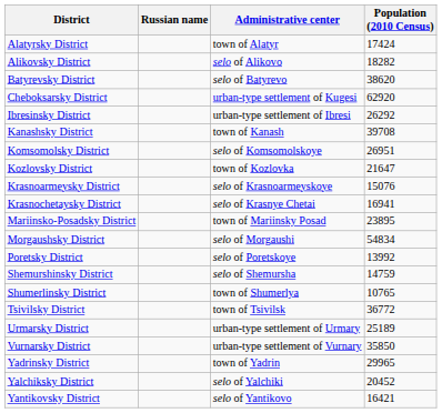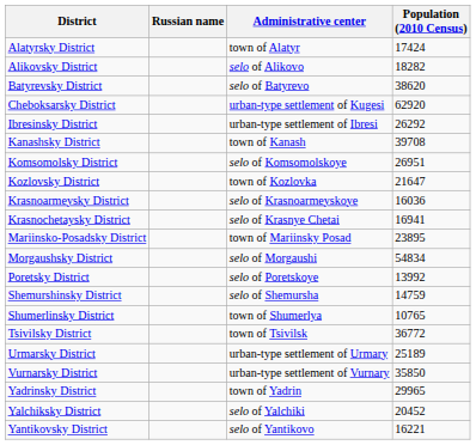 <table class="wikitable sortable">
 <tr>
 <th>District</th>
 <th>Russian name</th>
 <th><a href='#'>Administrative center</a></th>
 <th>Population<br>(<a href='#'>2010 Census</a>)</th>
 </tr>
 <tr>
 <td><a href='#'>Alatyrsky District</a></td>
 <td></td>
 <td>town of <a href='#'>Alatyr</a></td>
 <td>17424</td>
 </tr>
 <tr>
 <td><a href='#'>Alikovsky District</a></td>
 <td></td>
 <td><em><a href='#'>selo</a></em> of <a href='#'>Alikovo</a></td>
 <td>18282</td>
 </tr>
 <tr>
 <td><a href='#'>Batyrevsky District</a></td>
 <td></td>
 <td><em>selo</em> of <a href='#'>Batyrevo</a></td>
 <td>38620</td>
 </tr>
 <tr>
 <td><a href='#'>Cheboksarsky District</a></td>
 <td></td>
 <td><a href='#'>urban-type settlement</a> of <a href='#'>Kugesi</a></td>
 <td>62920</td>
 </tr>
 <tr>
 <td><a href='#'>Ibresinsky District</a></td>
 <td></td>
 <td>urban-type settlement of <a href='#'>Ibresi</a></td>
 <td>26292</td>
 </tr>
 <tr>
 <td><a href='#'>Kanashsky District</a></td>
 <td></td>
 <td>town of <a href='#'>Kanash</a></td>
 <td>39708</td>
 </tr>
 <tr>
 <td><a href='#'>Komsomolsky District</a></td>
 <td></td>
 <td><em>selo</em> of <a href='#'>Komsomolskoye</a></td>
 <td>26951</td>
 </tr>
 <tr>
 <td><a href='#'>Kozlovsky District</a></td>
 <td></td>
 <td>town of <a href='#'>Kozlovka</a></td>
 <td>21647</td>
 </tr>
 <tr>
 <td><a href='#'>Krasnoarmeysky District</a></td>
 <td></td>
 <td><em>selo</em> of <a href='#'>Krasnoarmeyskoye</a></td>
-<td>15076</td>
+<td>16036</td>
 </tr>
 <tr>
 <td><a href='#'>Krasnochetaysky District</a></td>
 <td></td>
 <td><em>selo</em> of <a href='#'>Krasnye Chetai</a></td>
 <td>16941</td>
 </tr>
 <tr>
 <td><a href='#'>Mariinsko-Posadsky District</a></td>
 <td></td>
 <td>town of <a href='#'>Mariinsky Posad</a></td>
 <td>23895</td>
 </tr>
 <tr>
 <td><a href='#'>Morgaushsky District</a></td>
 <td></td>
 <td><em>selo</em> of <a href='#'>Morgaushi</a></td>
 <td>54834</td>
 </tr>
 <tr>
 <td><a href='#'>Poretsky District</a></td>
 <td></td>
 <td><em>selo</em> of <a href='#'>Poretskoye</a></td>
 <td>13992</td>
 </tr>
 <tr>
 <td><a href='#'>Shemurshinsky District</a></td>
 <td></td>
 <td><em>selo</em> of <a href='#'>Shemursha</a></td>
 <td>14759</td>
 </tr>
 <tr>
 <td><a href='#'>Shumerlinsky District</a></td>
 <td></td>
 <td>town of <a href='#'>Shumerlya</a></td>
 <td>10765</td>
 </tr>
 <tr>
 <td><a href='#'>Tsivilsky District</a></td>
 <td></td>
 <td>town of <a href='#'>Tsivilsk</a></td>
 <td>36772</td>
 </tr>
 <tr>
 <td><a href='#'>Urmarsky District</a></td>
 <td></td>
 <td>urban-type settlement of <a href='#'>Urmary</a></td>
 <td>25189</td>
 </tr>
 <tr>
 <td><a href='#'>Vurnarsky District</a></td>
 <td></td>
 <td>urban-type settlement of <a href='#'>Vurnary</a></td>
 <td>35850</td>
 </tr>
 <tr>
 <td><a href='#'>Yadrinsky District</a></td>
 <td></td>
 <td>town of <a href='#'>Yadrin</a></td>
 <td>29965</td>
 </tr>
 <tr>
 <td><a href='#'>Yalchiksky District</a></td>
 <td></td>
 <td><em>selo</em> of <a href='#'>Yalchiki</a></td>
 <td>20452</td>
 </tr>
 <tr>
 <td><a href='#'>Yantikovsky District</a></td>
 <td></td>
 <td><em>selo</em> of <a href='#'>Yantikovo</a></td>
-<td>16421</td>
+<td>16221</td>
 </tr>
 </table>
